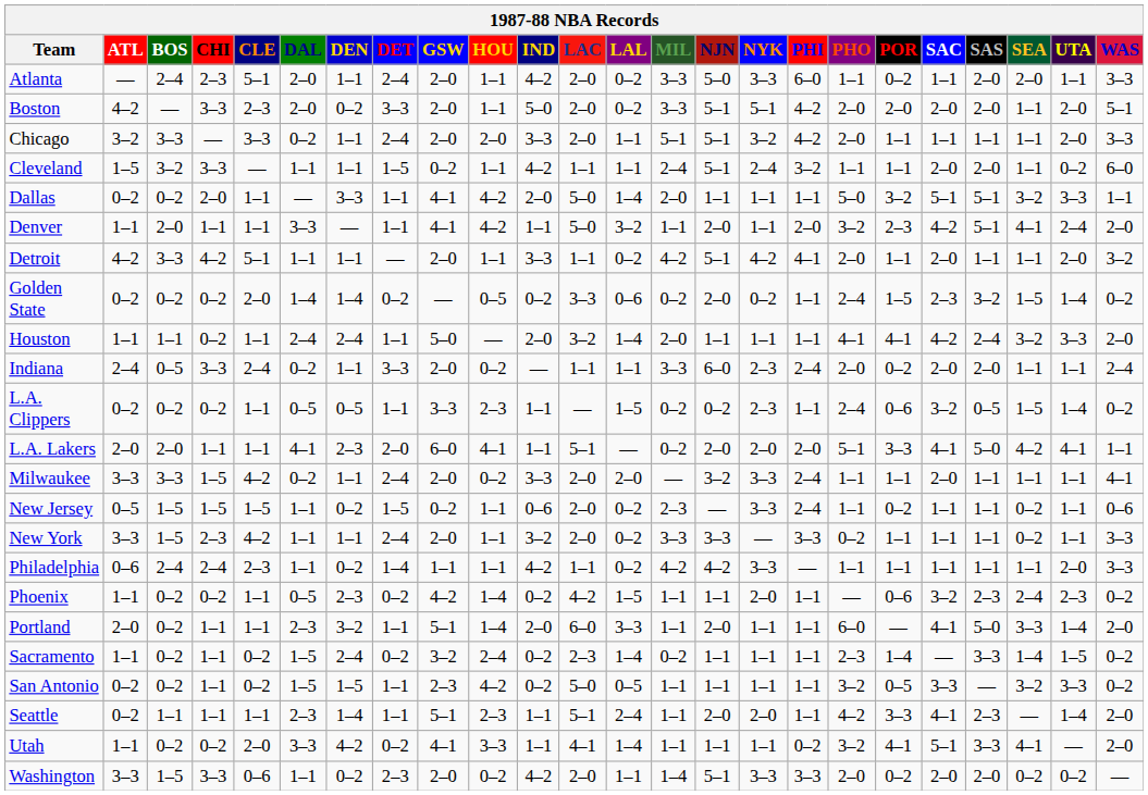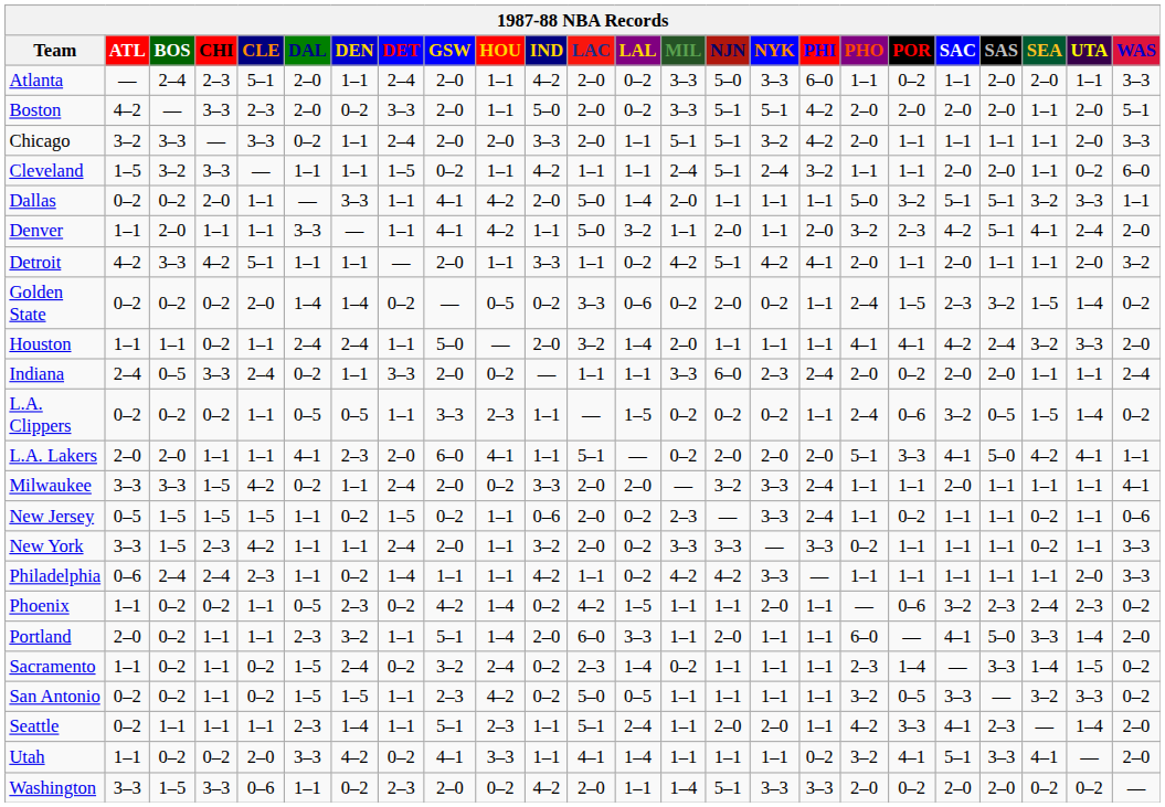 <table class="wikitable" style="font-size:95%; text-align:center;">
 <tr>
 <th colspan=24>1987-88 NBA Records</th>
 </tr>
 <tr>
 <th width=100>Team</th>
 <th style="background:#FF0000;color:#FFFFFF;width=35">ATL</th>
 <th style="background:#006400;color:#FFFFFF;width=35">BOS</th>
 <th style="background:#FF0000;color:#000000;width=35">CHI</th>
 <th style="background:#000080;color:#FF8C00;width=35">CLE</th>
 <th style="background:#008000;color:#00008B;width=35">DAL</th>
 <th style="background:#0000CD;color:#FFD700;width=35">DEN</th>
 <th style="background:#0000FF;color:#FF0000;width=35">DET</th>
 <th style="background:#0000FF;color:#FFD700;width=35">GSW</th>
 <th style="background:#FF0000;color:#FFD700;width=35">HOU</th>
 <th style="background:#000080;color:#FFD700;width=35">IND</th>
 <th style="background:#F9160D;color:#1A2E8B;width=35">LAC</th>
 <th style="background:#800080;color:#FFD700;width=35">LAL</th>
 <th style="background:#255325;color:#59A04F;width=35">MIL</th>
 <th style="background:#B0170C;color:#00056D;width=35">NJN</th>
 <th style="background:#0000FF;color:#FF8C00;width=35">NYK</th>
 <th style="background:#FF0000;color:#0000FF;width=35">PHI</th>
 <th style="background:#800080;color:#FF4500;width=35">PHO</th>
 <th style="background:#000000;color:#FF0000;width=35">POR</th>
 <th style="background:#0000FF;color:#FFFFFF;width=35">SAC</th>
 <th style="background:#000000;color:#C0C0C0;width=35">SAS</th>
 <th style="background:#005831;color:#FFC322;width=35">SEA</th>
 <th style="background:#36004A;color:#FFFF00;width=35">UTA</th>
 <th style="background:#DC143C;color:#0000CD;width=35">WAS</th>
 </tr>
 <tr>
 <td style="text-align:left;"><a href='#'>Atlanta</a></td>
 <td>—</td>
 <td>2–4</td>
 <td>2–3</td>
 <td>5–1</td>
 <td>2–0</td>
 <td>1–1</td>
 <td>2–4</td>
 <td>2–0</td>
 <td>1–1</td>
 <td>4–2</td>
 <td>2–0</td>
 <td>0–2</td>
 <td>3–3</td>
 <td>5–0</td>
 <td>3–3</td>
 <td>6–0</td>
 <td>1–1</td>
 <td>0–2</td>
 <td>1–1</td>
 <td>2–0</td>
 <td>2–0</td>
 <td>1–1</td>
 <td>3–3</td>
 </tr>
 <tr>
 <td style="text-align:left;"><a href='#'>Boston</a></td>
 <td>4–2</td>
 <td>—</td>
 <td>3–3</td>
 <td>2–3</td>
 <td>2–0</td>
 <td>0–2</td>
 <td>3–3</td>
 <td>2–0</td>
 <td>1–1</td>
 <td>5–0</td>
 <td>2–0</td>
 <td>0–2</td>
 <td>3–3</td>
 <td>5–1</td>
 <td>5–1</td>
 <td>4–2</td>
 <td>2–0</td>
 <td>2–0</td>
 <td>2–0</td>
 <td>2–0</td>
 <td>1–1</td>
 <td>2–0</td>
 <td>5–1</td>
 </tr>
 <tr>
 <td style="text-align:left;">Chicago</td>
 <td>3–2</td>
 <td>3–3</td>
 <td>—</td>
 <td>3–3</td>
 <td>0–2</td>
 <td>1–1</td>
 <td>2–4</td>
 <td>2–0</td>
 <td>2–0</td>
 <td>3–3</td>
 <td>2–0</td>
 <td>1–1</td>
 <td>5–1</td>
 <td>5–1</td>
 <td>3–2</td>
 <td>4–2</td>
 <td>2–0</td>
 <td>1–1</td>
 <td>1–1</td>
 <td>1–1</td>
 <td>1–1</td>
 <td>2–0</td>
 <td>3–3</td>
 </tr>
 <tr>
 <td style="text-align:left;"><a href='#'>Cleveland</a></td>
 <td>1–5</td>
 <td>3–2</td>
 <td>3–3</td>
 <td>—</td>
 <td>1–1</td>
 <td>1–1</td>
 <td>1–5</td>
 <td>0–2</td>
 <td>1–1</td>
 <td>4–2</td>
 <td>1–1</td>
 <td>1–1</td>
 <td>2–4</td>
 <td>5–1</td>
 <td>2–4</td>
 <td>3–2</td>
 <td>1–1</td>
 <td>1–1</td>
 <td>2–0</td>
 <td>2–0</td>
 <td>1–1</td>
 <td>0–2</td>
 <td>6–0</td>
 </tr>
 <tr>
 <td style="text-align:left;"><a href='#'>Dallas</a></td>
 <td>0–2</td>
 <td>0–2</td>
 <td>2–0</td>
 <td>1–1</td>
 <td>—</td>
 <td>3–3</td>
 <td>1–1</td>
 <td>4–1</td>
 <td>4–2</td>
 <td>2–0</td>
 <td>5–0</td>
 <td>1–4</td>
 <td>2–0</td>
 <td>1–1</td>
 <td>1–1</td>
 <td>1–1</td>
 <td>5–0</td>
 <td>3–2</td>
 <td>5–1</td>
 <td>5–1</td>
 <td>3–2</td>
 <td>3–3</td>
 <td>1–1</td>
 </tr>
 <tr>
 <td style="text-align:left;"><a href='#'>Denver</a></td>
 <td>1–1</td>
 <td>2–0</td>
 <td>1–1</td>
 <td>1–1</td>
 <td>3–3</td>
 <td>—</td>
 <td>1–1</td>
 <td>4–1</td>
 <td>4–2</td>
 <td>1–1</td>
 <td>5–0</td>
 <td>3–2</td>
 <td>1–1</td>
 <td>2–0</td>
 <td>1–1</td>
 <td>2–0</td>
 <td>3–2</td>
 <td>2–3</td>
 <td>4–2</td>
 <td>5–1</td>
 <td>4–1</td>
 <td>2–4</td>
 <td>2–0</td>
 </tr>
 <tr>
 <td style="text-align:left;"><a href='#'>Detroit</a></td>
 <td>4–2</td>
 <td>3–3</td>
 <td>4–2</td>
 <td>5–1</td>
 <td>1–1</td>
 <td>1–1</td>
 <td>—</td>
 <td>2–0</td>
 <td>1–1</td>
 <td>3–3</td>
 <td>1–1</td>
 <td>0–2</td>
 <td>4–2</td>
 <td>5–1</td>
 <td>4–2</td>
 <td>4–1</td>
 <td>2–0</td>
 <td>1–1</td>
 <td>2–0</td>
 <td>1–1</td>
 <td>1–1</td>
 <td>2–0</td>
 <td>3–2</td>
 </tr>
 <tr>
 <td style="text-align:left;"><a href='#'>Golden State</a></td>
 <td>0–2</td>
 <td>0–2</td>
 <td>0–2</td>
 <td>2–0</td>
 <td>1–4</td>
 <td>1–4</td>
 <td>0–2</td>
 <td>—</td>
 <td>0–5</td>
 <td>0–2</td>
 <td>3–3</td>
 <td>0–6</td>
 <td>0–2</td>
 <td>2–0</td>
 <td>0–2</td>
 <td>1–1</td>
 <td>2–4</td>
 <td>1–5</td>
 <td>2–3</td>
 <td>3–2</td>
 <td>1–5</td>
 <td>1–4</td>
 <td>0–2</td>
 </tr>
 <tr>
 <td style="text-align:left;"><a href='#'>Houston</a></td>
 <td>1–1</td>
 <td>1–1</td>
 <td>0–2</td>
 <td>1–1</td>
 <td>2–4</td>
 <td>2–4</td>
 <td>1–1</td>
 <td>5–0</td>
 <td>—</td>
 <td>2–0</td>
 <td>3–2</td>
 <td>1–4</td>
 <td>2–0</td>
 <td>1–1</td>
 <td>1–1</td>
 <td>1–1</td>
 <td>4–1</td>
 <td>4–1</td>
 <td>4–2</td>
 <td>2–4</td>
 <td>3–2</td>
 <td>3–3</td>
 <td>2–0</td>
 </tr>
 <tr>
 <td style="text-align:left;"><a href='#'>Indiana</a></td>
 <td>2–4</td>
 <td>0–5</td>
 <td>3–3</td>
 <td>2–4</td>
 <td>0–2</td>
 <td>1–1</td>
 <td>3–3</td>
 <td>2–0</td>
 <td>0–2</td>
 <td>—</td>
 <td>1–1</td>
 <td>1–1</td>
 <td>3–3</td>
 <td>6–0</td>
 <td>2–3</td>
 <td>2–4</td>
 <td>2–0</td>
 <td>0–2</td>
 <td>2–0</td>
 <td>2–0</td>
 <td>1–1</td>
 <td>1–1</td>
 <td>2–4</td>
 </tr>
 <tr>
 <td style="text-align:left;"><a href='#'>L.A. Clippers</a></td>
 <td>0–2</td>
 <td>0–2</td>
 <td>0–2</td>
 <td>1–1</td>
 <td>0–5</td>
 <td>0–5</td>
 <td>1–1</td>
 <td>3–3</td>
 <td>2–3</td>
 <td>1–1</td>
 <td>—</td>
 <td>1–5</td>
 <td>0–2</td>
 <td>0–2</td>
-<td>2–3</td>
+<td>0–2</td>
 <td>1–1</td>
 <td>2–4</td>
 <td>0–6</td>
 <td>3–2</td>
 <td>0–5</td>
 <td>1–5</td>
 <td>1–4</td>
 <td>0–2</td>
 </tr>
 <tr>
 <td style="text-align:left;"><a href='#'>L.A. Lakers</a></td>
 <td>2–0</td>
 <td>2–0</td>
 <td>1–1</td>
 <td>1–1</td>
 <td>4–1</td>
 <td>2–3</td>
 <td>2–0</td>
 <td>6–0</td>
 <td>4–1</td>
 <td>1–1</td>
 <td>5–1</td>
 <td>—</td>
 <td>0–2</td>
 <td>2–0</td>
 <td>2–0</td>
 <td>2–0</td>
 <td>5–1</td>
 <td>3–3</td>
 <td>4–1</td>
 <td>5–0</td>
 <td>4–2</td>
 <td>4–1</td>
 <td>1–1</td>
 </tr>
 <tr>
 <td style="text-align:left;"><a href='#'>Milwaukee</a></td>
 <td>3–3</td>
 <td>3–3</td>
 <td>1–5</td>
 <td>4–2</td>
 <td>0–2</td>
 <td>1–1</td>
 <td>2–4</td>
 <td>2–0</td>
 <td>0–2</td>
 <td>3–3</td>
 <td>2–0</td>
 <td>2–0</td>
 <td>—</td>
 <td>3–2</td>
 <td>3–3</td>
 <td>2–4</td>
 <td>1–1</td>
 <td>1–1</td>
 <td>2–0</td>
 <td>1–1</td>
 <td>1–1</td>
 <td>1–1</td>
 <td>4–1</td>
 </tr>
 <tr>
 <td style="text-align:left;"><a href='#'>New Jersey</a></td>
 <td>0–5</td>
 <td>1–5</td>
 <td>1–5</td>
 <td>1–5</td>
 <td>1–1</td>
 <td>0–2</td>
 <td>1–5</td>
 <td>0–2</td>
 <td>1–1</td>
 <td>0–6</td>
 <td>2–0</td>
 <td>0–2</td>
 <td>2–3</td>
 <td>—</td>
 <td>3–3</td>
 <td>2–4</td>
 <td>1–1</td>
 <td>0–2</td>
 <td>1–1</td>
 <td>1–1</td>
 <td>0–2</td>
 <td>1–1</td>
 <td>0–6</td>
 </tr>
 <tr>
 <td style="text-align:left;"><a href='#'>New York</a></td>
 <td>3–3</td>
 <td>1–5</td>
 <td>2–3</td>
 <td>4–2</td>
 <td>1–1</td>
 <td>1–1</td>
 <td>2–4</td>
 <td>2–0</td>
 <td>1–1</td>
 <td>3–2</td>
 <td>2–0</td>
 <td>0–2</td>
 <td>3–3</td>
 <td>3–3</td>
 <td>—</td>
 <td>3–3</td>
 <td>0–2</td>
 <td>1–1</td>
 <td>1–1</td>
 <td>1–1</td>
 <td>0–2</td>
 <td>1–1</td>
 <td>3–3</td>
 </tr>
 <tr>
 <td style="text-align:left;"><a href='#'>Philadelphia</a></td>
 <td>0–6</td>
 <td>2–4</td>
 <td>2–4</td>
 <td>2–3</td>
 <td>1–1</td>
 <td>0–2</td>
 <td>1–4</td>
 <td>1–1</td>
 <td>1–1</td>
 <td>4–2</td>
 <td>1–1</td>
 <td>0–2</td>
 <td>4–2</td>
 <td>4–2</td>
 <td>3–3</td>
 <td>—</td>
 <td>1–1</td>
 <td>1–1</td>
 <td>1–1</td>
 <td>1–1</td>
 <td>1–1</td>
 <td>2–0</td>
 <td>3–3</td>
 </tr>
 <tr>
 <td style="text-align:left;"><a href='#'>Phoenix</a></td>
 <td>1–1</td>
 <td>0–2</td>
 <td>0–2</td>
 <td>1–1</td>
 <td>0–5</td>
 <td>2–3</td>
 <td>0–2</td>
 <td>4–2</td>
 <td>1–4</td>
 <td>0–2</td>
 <td>4–2</td>
 <td>1–5</td>
 <td>1–1</td>
 <td>1–1</td>
 <td>2–0</td>
 <td>1–1</td>
 <td>—</td>
 <td>0–6</td>
 <td>3–2</td>
 <td>2–3</td>
 <td>2–4</td>
 <td>2–3</td>
 <td>0–2</td>
 </tr>
 <tr>
 <td style="text-align:left;"><a href='#'>Portland</a></td>
 <td>2–0</td>
 <td>0–2</td>
 <td>1–1</td>
 <td>1–1</td>
 <td>2–3</td>
 <td>3–2</td>
 <td>1–1</td>
 <td>5–1</td>
 <td>1–4</td>
 <td>2–0</td>
 <td>6–0</td>
 <td>3–3</td>
 <td>1–1</td>
 <td>2–0</td>
 <td>1–1</td>
 <td>1–1</td>
 <td>6–0</td>
 <td>—</td>
 <td>4–1</td>
 <td>5–0</td>
 <td>3–3</td>
 <td>1–4</td>
 <td>2–0</td>
 </tr>
 <tr>
 <td style="text-align:left;"><a href='#'>Sacramento</a></td>
 <td>1–1</td>
 <td>0–2</td>
 <td>1–1</td>
 <td>0–2</td>
 <td>1–5</td>
 <td>2–4</td>
 <td>0–2</td>
 <td>3–2</td>
 <td>2–4</td>
 <td>0–2</td>
 <td>2–3</td>
 <td>1–4</td>
 <td>0–2</td>
 <td>1–1</td>
 <td>1–1</td>
 <td>1–1</td>
 <td>2–3</td>
 <td>1–4</td>
 <td>—</td>
 <td>3–3</td>
 <td>1–4</td>
 <td>1–5</td>
 <td>0–2</td>
 </tr>
 <tr>
 <td style="text-align:left;"><a href='#'>San Antonio</a></td>
 <td>0–2</td>
 <td>0–2</td>
 <td>1–1</td>
 <td>0–2</td>
 <td>1–5</td>
 <td>1–5</td>
 <td>1–1</td>
 <td>2–3</td>
 <td>4–2</td>
 <td>0–2</td>
 <td>5–0</td>
 <td>0–5</td>
 <td>1–1</td>
 <td>1–1</td>
 <td>1–1</td>
 <td>1–1</td>
 <td>3–2</td>
 <td>0–5</td>
 <td>3–3</td>
 <td>—</td>
 <td>3–2</td>
 <td>3–3</td>
 <td>0–2</td>
 </tr>
 <tr>
 <td style="text-align:left;"><a href='#'>Seattle</a></td>
 <td>0–2</td>
 <td>1–1</td>
 <td>1–1</td>
 <td>1–1</td>
 <td>2–3</td>
 <td>1–4</td>
 <td>1–1</td>
 <td>5–1</td>
 <td>2–3</td>
 <td>1–1</td>
 <td>5–1</td>
 <td>2–4</td>
 <td>1–1</td>
 <td>2–0</td>
 <td>2–0</td>
 <td>1–1</td>
 <td>4–2</td>
 <td>3–3</td>
 <td>4–1</td>
 <td>2–3</td>
 <td>—</td>
 <td>1–4</td>
 <td>2–0</td>
 </tr>
 <tr>
 <td style="text-align:left;"><a href='#'>Utah</a></td>
 <td>1–1</td>
 <td>0–2</td>
 <td>0–2</td>
 <td>2–0</td>
 <td>3–3</td>
 <td>4–2</td>
 <td>0–2</td>
 <td>4–1</td>
 <td>3–3</td>
 <td>1–1</td>
 <td>4–1</td>
 <td>1–4</td>
 <td>1–1</td>
 <td>1–1</td>
 <td>1–1</td>
 <td>0–2</td>
 <td>3–2</td>
 <td>4–1</td>
 <td>5–1</td>
 <td>3–3</td>
 <td>4–1</td>
 <td>—</td>
 <td>2–0</td>
 </tr>
 <tr>
 <td style="text-align:left;"><a href='#'>Washington</a></td>
 <td>3–3</td>
 <td>1–5</td>
 <td>3–3</td>
 <td>0–6</td>
 <td>1–1</td>
 <td>0–2</td>
 <td>2–3</td>
 <td>2–0</td>
 <td>0–2</td>
 <td>4–2</td>
 <td>2–0</td>
 <td>1–1</td>
 <td>1–4</td>
 <td>5–1</td>
 <td>3–3</td>
 <td>3–3</td>
 <td>2–0</td>
 <td>0–2</td>
 <td>2–0</td>
 <td>2–0</td>
 <td>0–2</td>
 <td>0–2</td>
 <td>—</td>
 </tr>
 </table>
